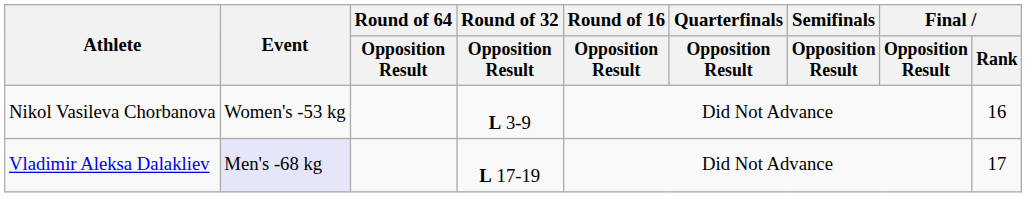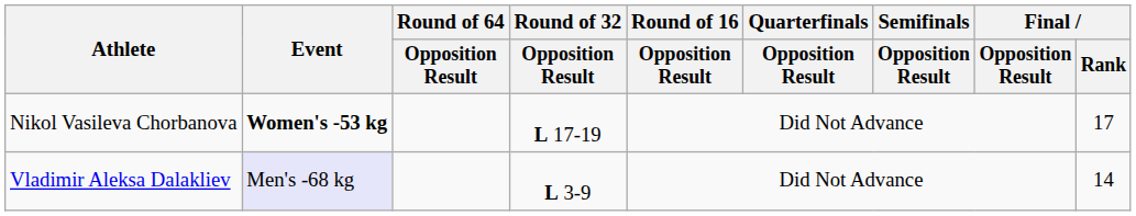 <table class="wikitable" style="font-size:90%">
 <tr>
 <th rowspan="2">Athlete</th>
 <th rowspan="2">Event</th>
 <th>Round of 64</th>
 <th>Round of 32</th>
 <th>Round of 16</th>
 <th>Quarterfinals</th>
 <th>Semifinals</th>
 <th colspan=2>Final / </th>
 </tr>
 <tr style="font-size:95%">
 <th>Opposition<br>Result</th>
 <th>Opposition<br>Result</th>
 <th>Opposition<br>Result</th>
 <th>Opposition<br>Result</th>
 <th>Opposition<br>Result</th>
 <th>Opposition<br>Result</th>
 <th>Rank</th>
 </tr>
 <tr align=center>
 <td align=left>Nikol Vasileva Chorbanova</td>
-<td align=left>Women's -53 kg</td>
+<td align=left><strong>Women's -53 kg</strong></td>
 <td></td>
-<td><br><strong>L</strong> 3-9</td>
+<td><br><strong>L</strong> 17-19</td>
 <td colspan=4>Did Not Advance</td>
-<td>16</td>
+<td>17</td>
 </tr>
 <tr align=center>
 <td align=left><a href='#'>Vladimir Aleksa Dalakliev</a></td>
 <td align=left style="background: lavender;">Men's -68 kg</td>
 <td></td>
-<td><br><strong>L</strong> 17-19</td>
+<td><br><strong>L</strong> 3-9</td>
 <td colspan=4>Did Not Advance</td>
-<td>17</td>
+<td>14</td>
 </tr>
 </table>
